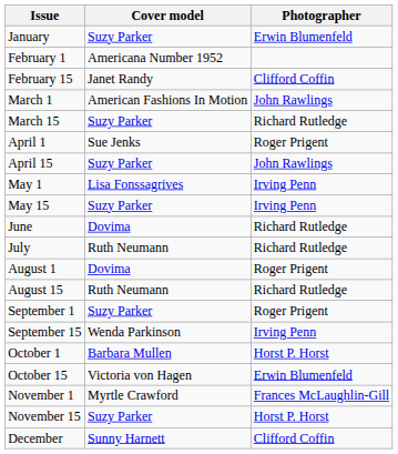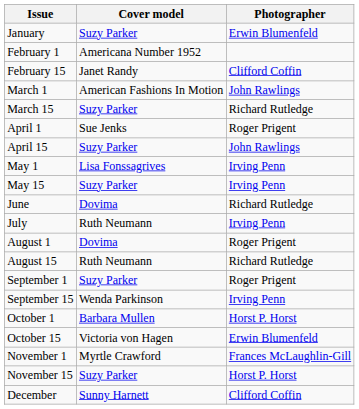 <table class="sortable wikitable">
 <tr>
 <th>Issue</th>
 <th>Cover model</th>
 <th>Photographer</th>
 </tr>
 <tr>
 <td>January</td>
 <td><a href='#'>Suzy Parker</a></td>
 <td><a href='#'>Erwin Blumenfeld</a></td>
 </tr>
 <tr>
 <td>February 1</td>
 <td>Americana Number 1952</td>
 <td></td>
 </tr>
 <tr>
 <td>February 15</td>
 <td>Janet Randy</td>
 <td><a href='#'>Clifford Coffin</a></td>
 </tr>
 <tr>
 <td>March 1</td>
 <td>American Fashions In Motion</td>
 <td><a href='#'>John Rawlings</a></td>
 </tr>
 <tr>
 <td>March 15</td>
 <td><a href='#'>Suzy Parker</a></td>
 <td>Richard Rutledge</td>
 </tr>
 <tr>
 <td>April 1</td>
 <td>Sue Jenks</td>
 <td>Roger Prigent</td>
 </tr>
 <tr>
 <td>April 15</td>
 <td><a href='#'>Suzy Parker</a></td>
 <td><a href='#'>John Rawlings</a></td>
 </tr>
 <tr>
 <td>May 1</td>
 <td><a href='#'>Lisa Fonssagrives</a></td>
 <td><a href='#'>Irving Penn</a></td>
 </tr>
 <tr>
 <td>May 15</td>
 <td><a href='#'>Suzy Parker</a></td>
 <td><a href='#'>Irving Penn</a></td>
 </tr>
 <tr>
 <td>June</td>
 <td><a href='#'>Dovima</a></td>
 <td>Richard Rutledge</td>
 </tr>
 <tr>
 <td>July</td>
 <td>Ruth Neumann</td>
-<td>Richard Rutledge</td>
+<td><a href='#'>Irving Penn</a></td>
 </tr>
 <tr>
 <td>August 1</td>
 <td><a href='#'>Dovima</a></td>
 <td>Roger Prigent</td>
 </tr>
 <tr>
 <td>August 15</td>
 <td>Ruth Neumann</td>
 <td>Richard Rutledge</td>
 </tr>
 <tr>
 <td>September 1</td>
 <td><a href='#'>Suzy Parker</a></td>
 <td>Roger Prigent</td>
 </tr>
 <tr>
 <td>September 15</td>
 <td>Wenda Parkinson</td>
 <td><a href='#'>Irving Penn</a></td>
 </tr>
 <tr>
 <td>October 1</td>
 <td><a href='#'>Barbara Mullen</a></td>
 <td><a href='#'>Horst P. Horst</a></td>
 </tr>
 <tr>
 <td>October 15</td>
 <td>Victoria von Hagen</td>
 <td><a href='#'>Erwin Blumenfeld</a></td>
 </tr>
 <tr>
 <td>November 1</td>
 <td>Myrtle Crawford</td>
 <td><a href='#'>Frances McLaughlin-Gill</a></td>
 </tr>
 <tr>
 <td>November 15</td>
 <td><a href='#'>Suzy Parker</a></td>
 <td><a href='#'>Horst P. Horst</a></td>
 </tr>
 <tr>
 <td>December</td>
 <td><a href='#'>Sunny Harnett</a></td>
 <td><a href='#'>Clifford Coffin</a></td>
 </tr>
 </table>
